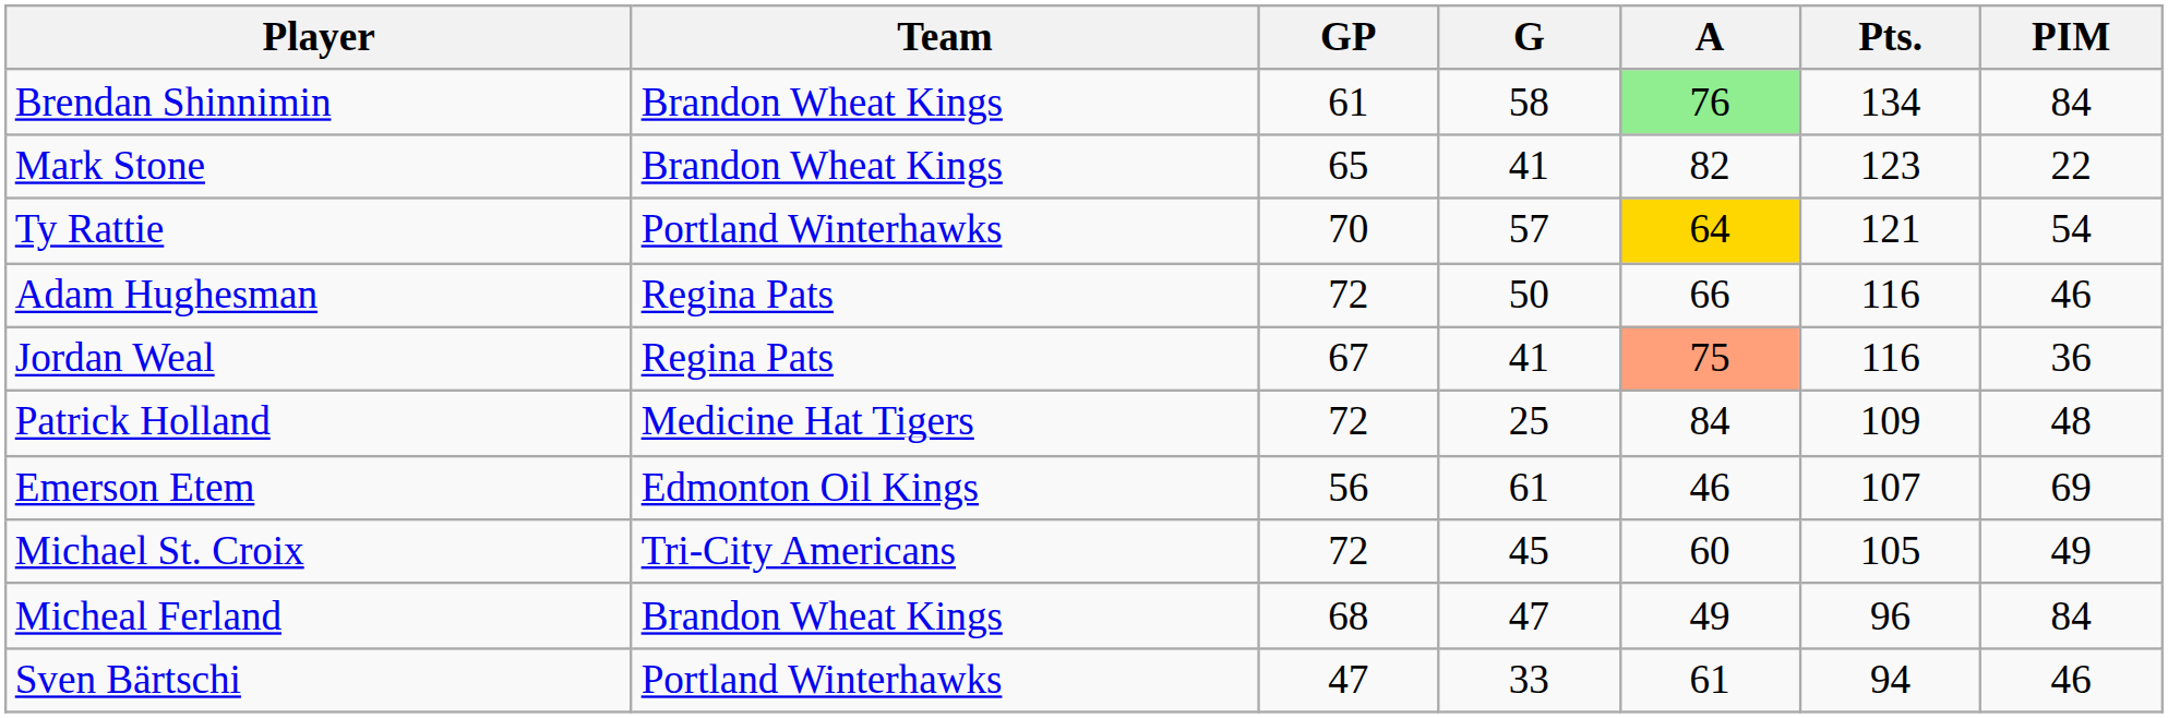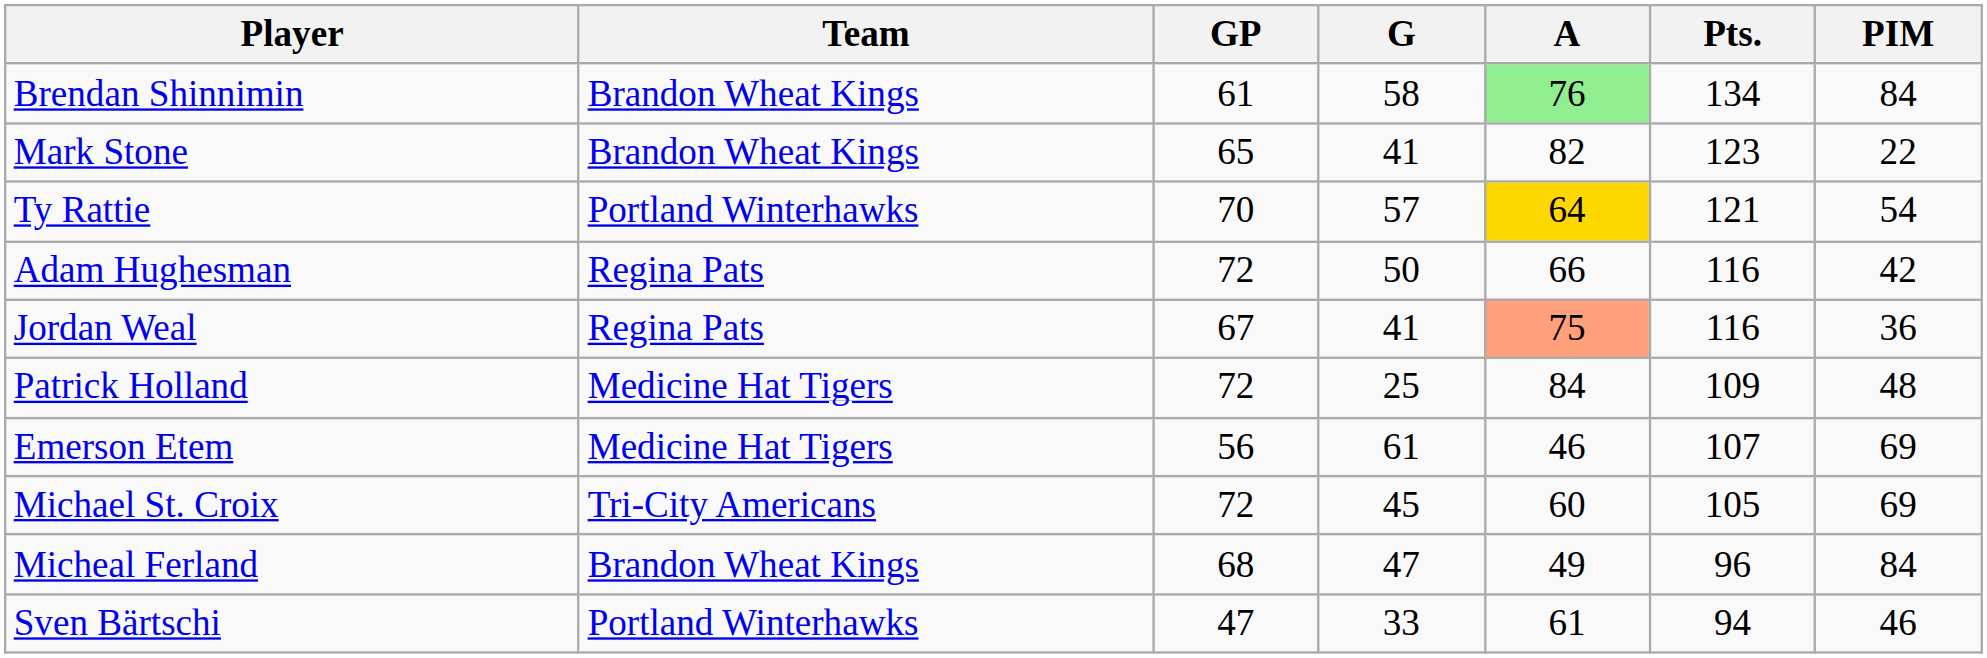 <table class="wikitable sortable" style="text-align: center">
 <tr>
 <td class="unsortable" align=center bgcolor=#F2F2F2 style="width: 15em"><strong>Player</strong></td>
 <th style="width: 15em">Team</th>
 <th style="width:  4em">GP</th>
 <th style="width:  4em">G</th>
 <th style="width:  4em">A</th>
 <th style="width:  4em">Pts.</th>
 <th style="width:  4em">PIM</th>
 </tr>
 <tr>
 <td align=left><a href='#'>Brendan Shinnimin</a></td>
 <td align=left><a href='#'>Brandon Wheat Kings</a></td>
 <td>61</td>
 <td>58</td>
 <td style="background: lightgreen;">76</td>
 <td>134</td>
 <td>84</td>
 </tr>
 <tr>
 <td align=left><a href='#'>Mark Stone</a></td>
 <td align=left><a href='#'>Brandon Wheat Kings</a></td>
 <td>65</td>
 <td>41</td>
 <td>82</td>
 <td>123</td>
 <td>22</td>
 </tr>
 <tr>
 <td align=left><a href='#'>Ty Rattie</a></td>
 <td align=left><a href='#'>Portland Winterhawks</a></td>
 <td>70</td>
 <td>57</td>
 <td style="background: gold;">64</td>
 <td>121</td>
 <td>54</td>
 </tr>
 <tr>
 <td align=left><a href='#'>Adam Hughesman</a></td>
 <td align=left><a href='#'>Regina Pats</a></td>
 <td>72</td>
 <td>50</td>
 <td>66</td>
 <td>116</td>
-<td>46</td>
+<td>42</td>
 </tr>
 <tr>
 <td align=left><a href='#'>Jordan Weal</a></td>
 <td align=left><a href='#'>Regina Pats</a></td>
 <td>67</td>
 <td>41</td>
 <td style="background: lightsalmon;">75</td>
 <td>116</td>
 <td>36</td>
 </tr>
 <tr>
 <td align=left><a href='#'>Patrick Holland</a></td>
 <td align=left><a href='#'>Medicine Hat Tigers</a></td>
 <td>72</td>
 <td>25</td>
 <td>84</td>
 <td>109</td>
 <td>48</td>
 </tr>
 <tr>
 <td align=left><a href='#'>Emerson Etem</a></td>
-<td align=left><a href='#'>Edmonton Oil Kings</a></td>
+<td align=left><a href='#'>Medicine Hat Tigers</a></td>
 <td>56</td>
 <td>61</td>
 <td>46</td>
 <td>107</td>
 <td>69</td>
 </tr>
 <tr>
 <td align=left><a href='#'>Michael St. Croix</a></td>
 <td align=left><a href='#'>Tri-City Americans</a></td>
 <td>72</td>
 <td>45</td>
 <td>60</td>
 <td>105</td>
-<td>49</td>
+<td>69</td>
 </tr>
 <tr>
 <td align=left><a href='#'>Micheal Ferland</a></td>
 <td align=left><a href='#'>Brandon Wheat Kings</a></td>
 <td>68</td>
 <td>47</td>
 <td>49</td>
 <td>96</td>
 <td>84</td>
 </tr>
 <tr>
 <td align=left><a href='#'>Sven Bärtschi</a></td>
 <td align=left><a href='#'>Portland Winterhawks</a></td>
 <td>47</td>
 <td>33</td>
 <td>61</td>
 <td>94</td>
 <td>46</td>
 </tr>
 </table>
